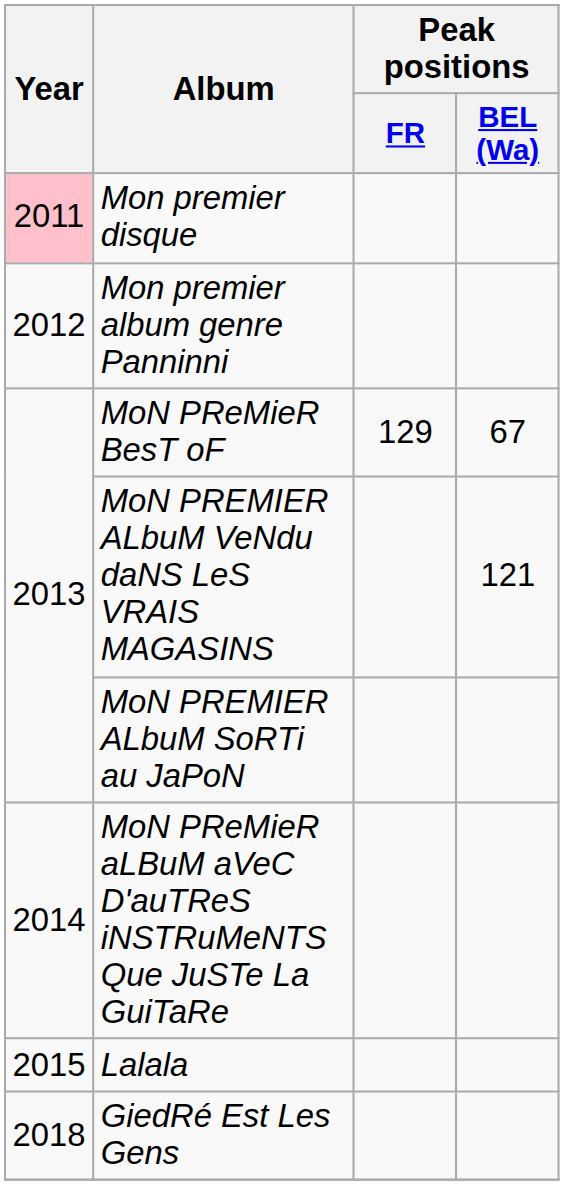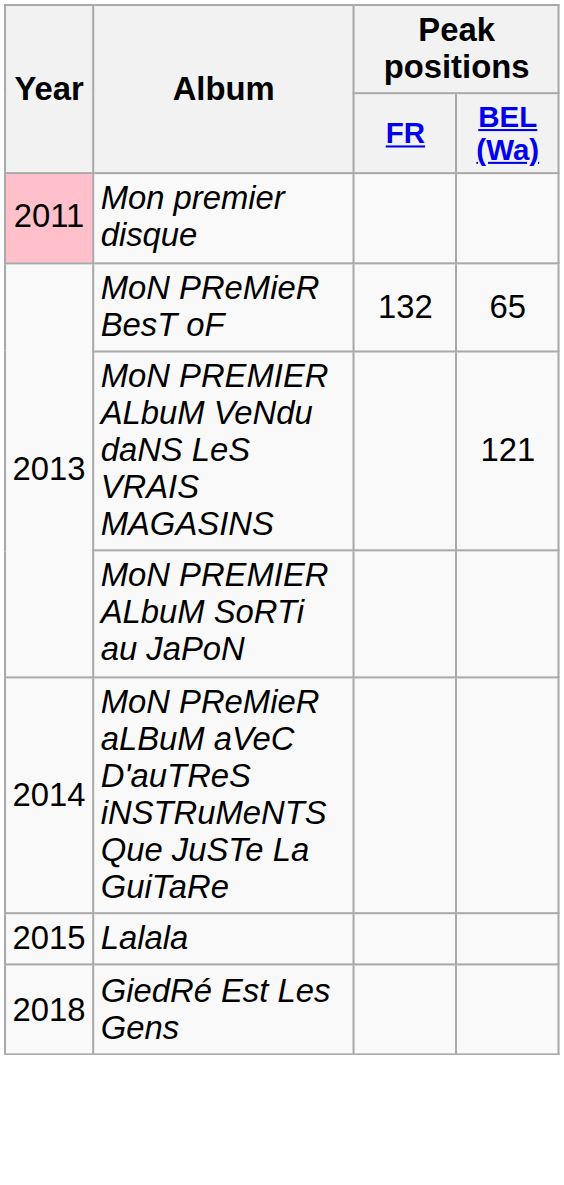 <table class="wikitable">
 <tr>
 <th align="center" rowspan="2" width="10">Year</th>
 <th align="center" rowspan="2" width="120">Album</th>
 <th align="center" colspan="2" width="20">Peak positions</th>
 </tr>
 <tr>
 <th scope="col" style="width:3em;font-size:90%;"><a href='#'>FR</a><br></th>
 <th scope="col" style="width:3em;font-size:90%;"><a href='#'>BEL <br>(Wa)</a><br></th>
 </tr>
 <tr>
 <td style="background: pink; text-align:center;">2011</td>
 <td><em>Mon premier disque</em></td>
 <td style="text-align:center;"></td>
 <td style="text-align:center;"></td>
 </tr>
 <tr>
-<td style="text-align:center;">2012</td>
-<td><em>Mon premier album genre Panninni</em></td>
-<td style="text-align:center;"></td>
-<td style="text-align:center;"></td>
-</tr>
-<tr>
 <td style="text-align:center;" rowspan=3>2013</td>
 <td><em>MoN PReMieR BesT oF</em></td>
-<td style="text-align:center;">129</td>
-<td style="text-align:center;">67</td>
+<td style="text-align:center;">132</td>
+<td style="text-align:center;">65</td>
 </tr>
 <tr>
 <td><em>MoN PREMIER ALbuM VeNdu daNS LeS VRAIS MAGASINS</em></td>
 <td style="text-align:center;"></td>
 <td style="text-align:center;">121</td>
 </tr>
 <tr>
 <td><em>MoN PREMIER ALbuM SoRTi au JaPoN</em></td>
 <td style="text-align:center;"></td>
 <td style="text-align:center;"></td>
 </tr>
 <tr>
 <td style="text-align:center;">2014</td>
 <td><em>MoN PReMieR aLBuM aVeC D'auTReS iNSTRuMeNTS Que JuSTe La GuiTaRe</em></td>
 <td style="text-align:center;"></td>
 <td style="text-align:center;"></td>
 </tr>
 <tr>
 <td style="text-align:center;">2015</td>
 <td><em>Lalala</em></td>
 <td style="text-align:center;"></td>
 <td style="text-align:center;"></td>
 </tr>
 <tr>
 <td style="text-align:center;">2018</td>
 <td><em>GiedRé Est Les Gens</em></td>
 <td style="text-align:center;"></td>
 <td style="text-align:center;"></td>
 </tr>
 <tr>
 </tr>
 </table>
